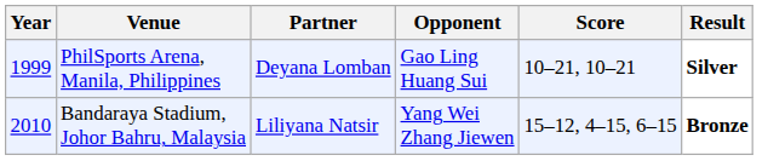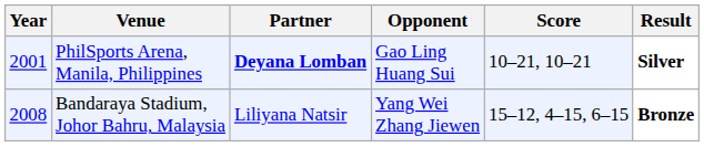 <table class="sortable wikitable" style="font-size: 90%">
 <tr>
 <th>Year</th>
 <th>Venue</th>
 <th>Partner</th>
 <th>Opponent</th>
 <th>Score</th>
 <th>Result</th>
 </tr>
 <tr style="background:#ECF2FF">
-<td align="center"><a href='#'>1999</a></td>
+<td align="center"><a href='#'>2001</a></td>
 <td align="left"><a href='#'>PhilSports Arena</a>,<br><a href='#'>Manila, Philippines</a></td>
-<td align="left"> <a href='#'>Deyana Lomban</a></td>
+<td align="left"><strong> <a href='#'>Deyana Lomban</a></strong></td>
 <td align="left"> <a href='#'>Gao Ling</a> <br>  <a href='#'>Huang Sui</a></td>
 <td align="left">10–21, 10–21</td>
 <td style="text-align:left; background:white"> <strong>Silver</strong></td>
 </tr>
 <tr style="background:#ECF2FF">
-<td align="center"><a href='#'>2010</a></td>
+<td align="center"><a href='#'>2008</a></td>
 <td align="left">Bandaraya Stadium,<br><a href='#'>Johor Bahru, Malaysia</a></td>
 <td align="left"> <a href='#'>Liliyana Natsir</a></td>
 <td align="left"> <a href='#'>Yang Wei</a> <br>  <a href='#'>Zhang Jiewen</a></td>
 <td align="left">15–12, 4–15, 6–15</td>
 <td style="text-align:left; background:white"> <strong>Bronze</strong></td>
 </tr>
 </table>
